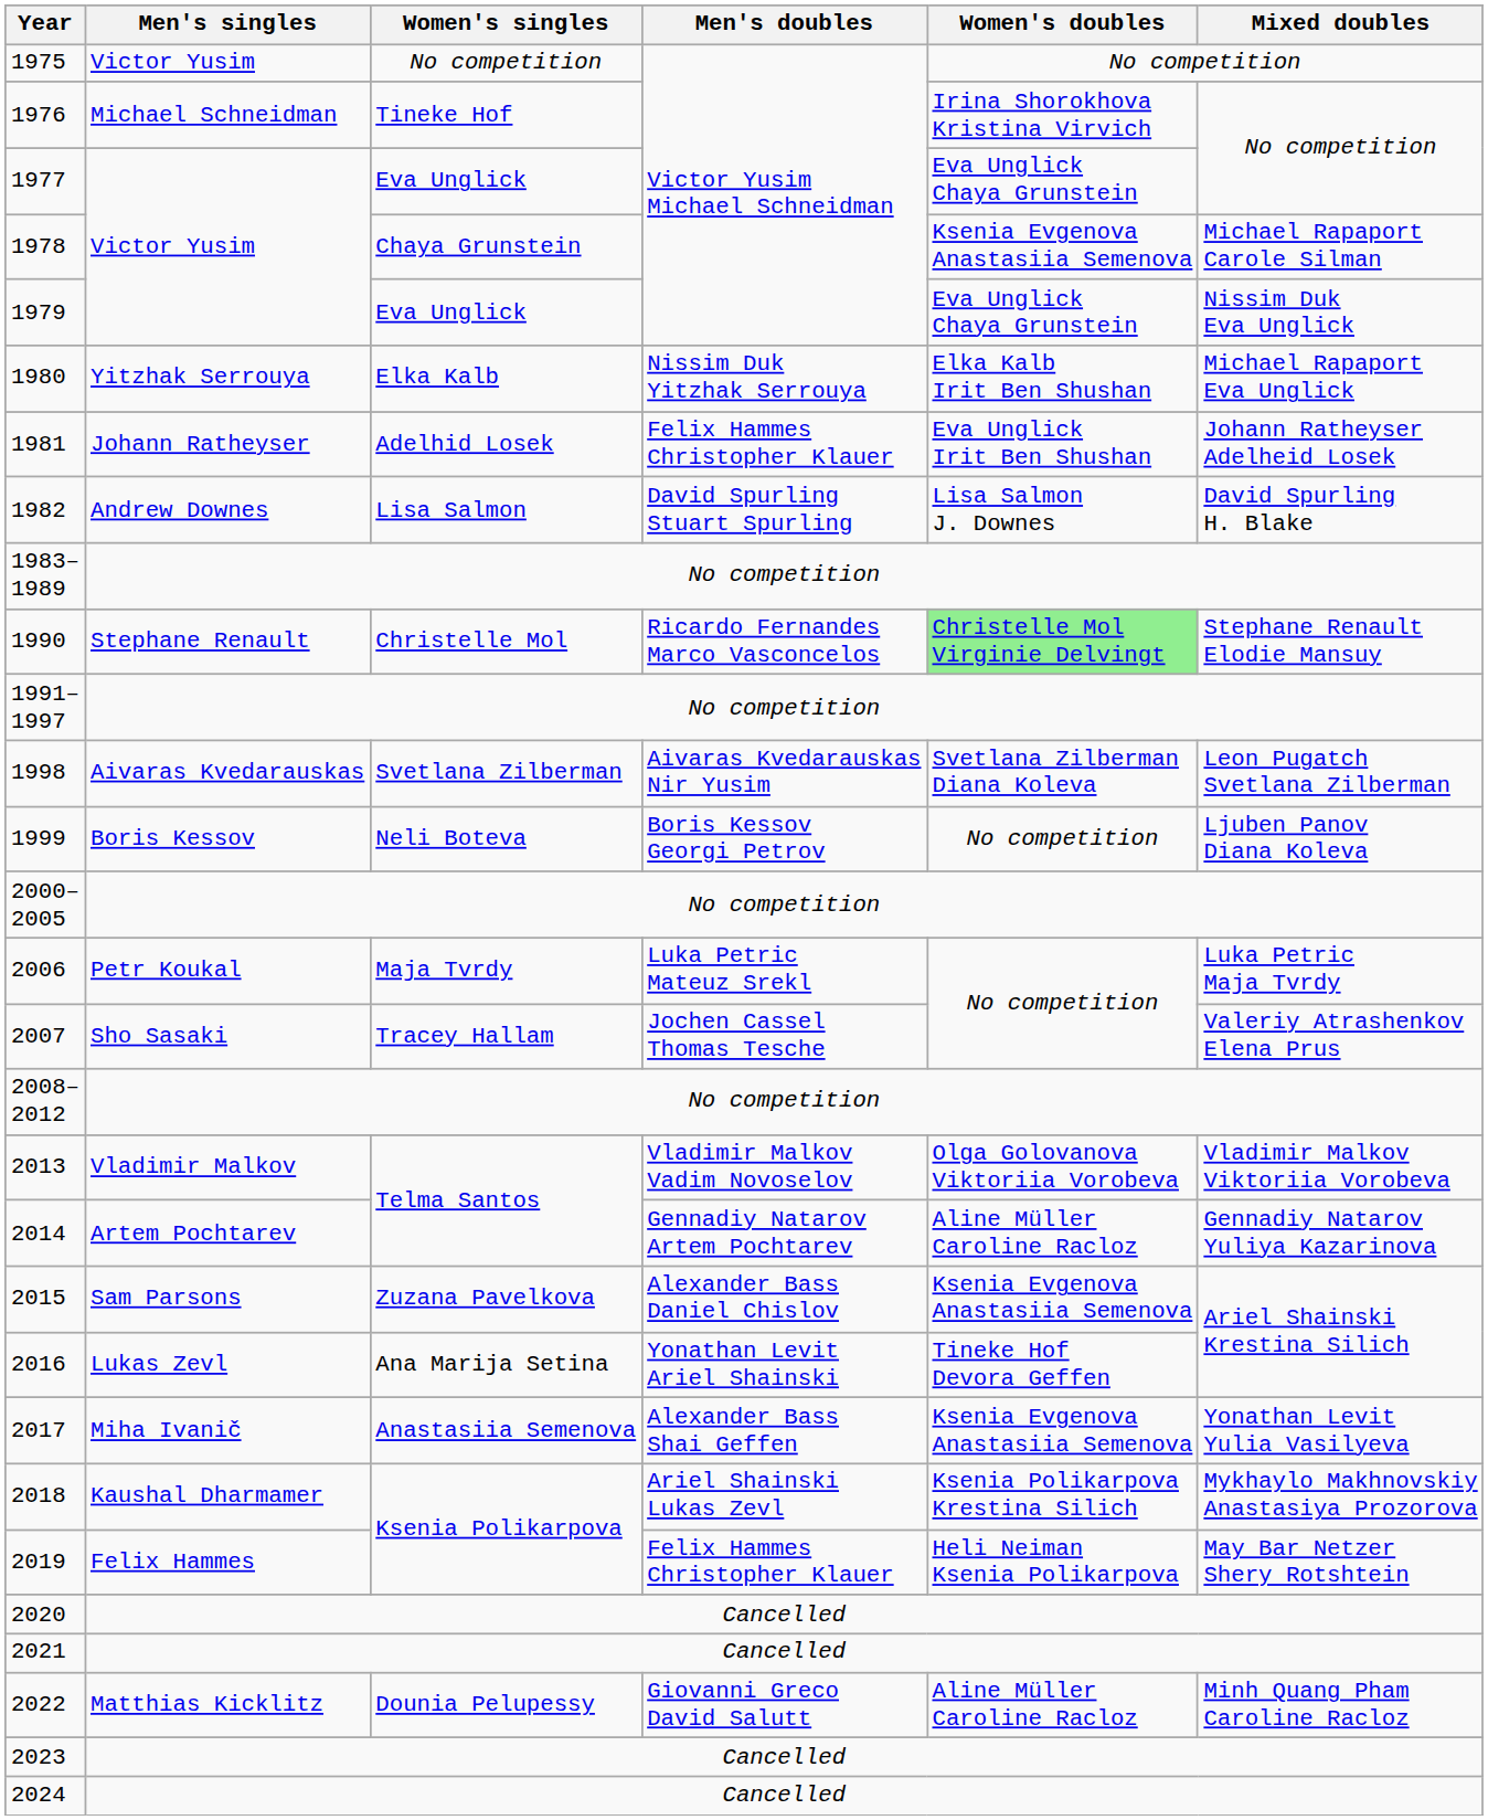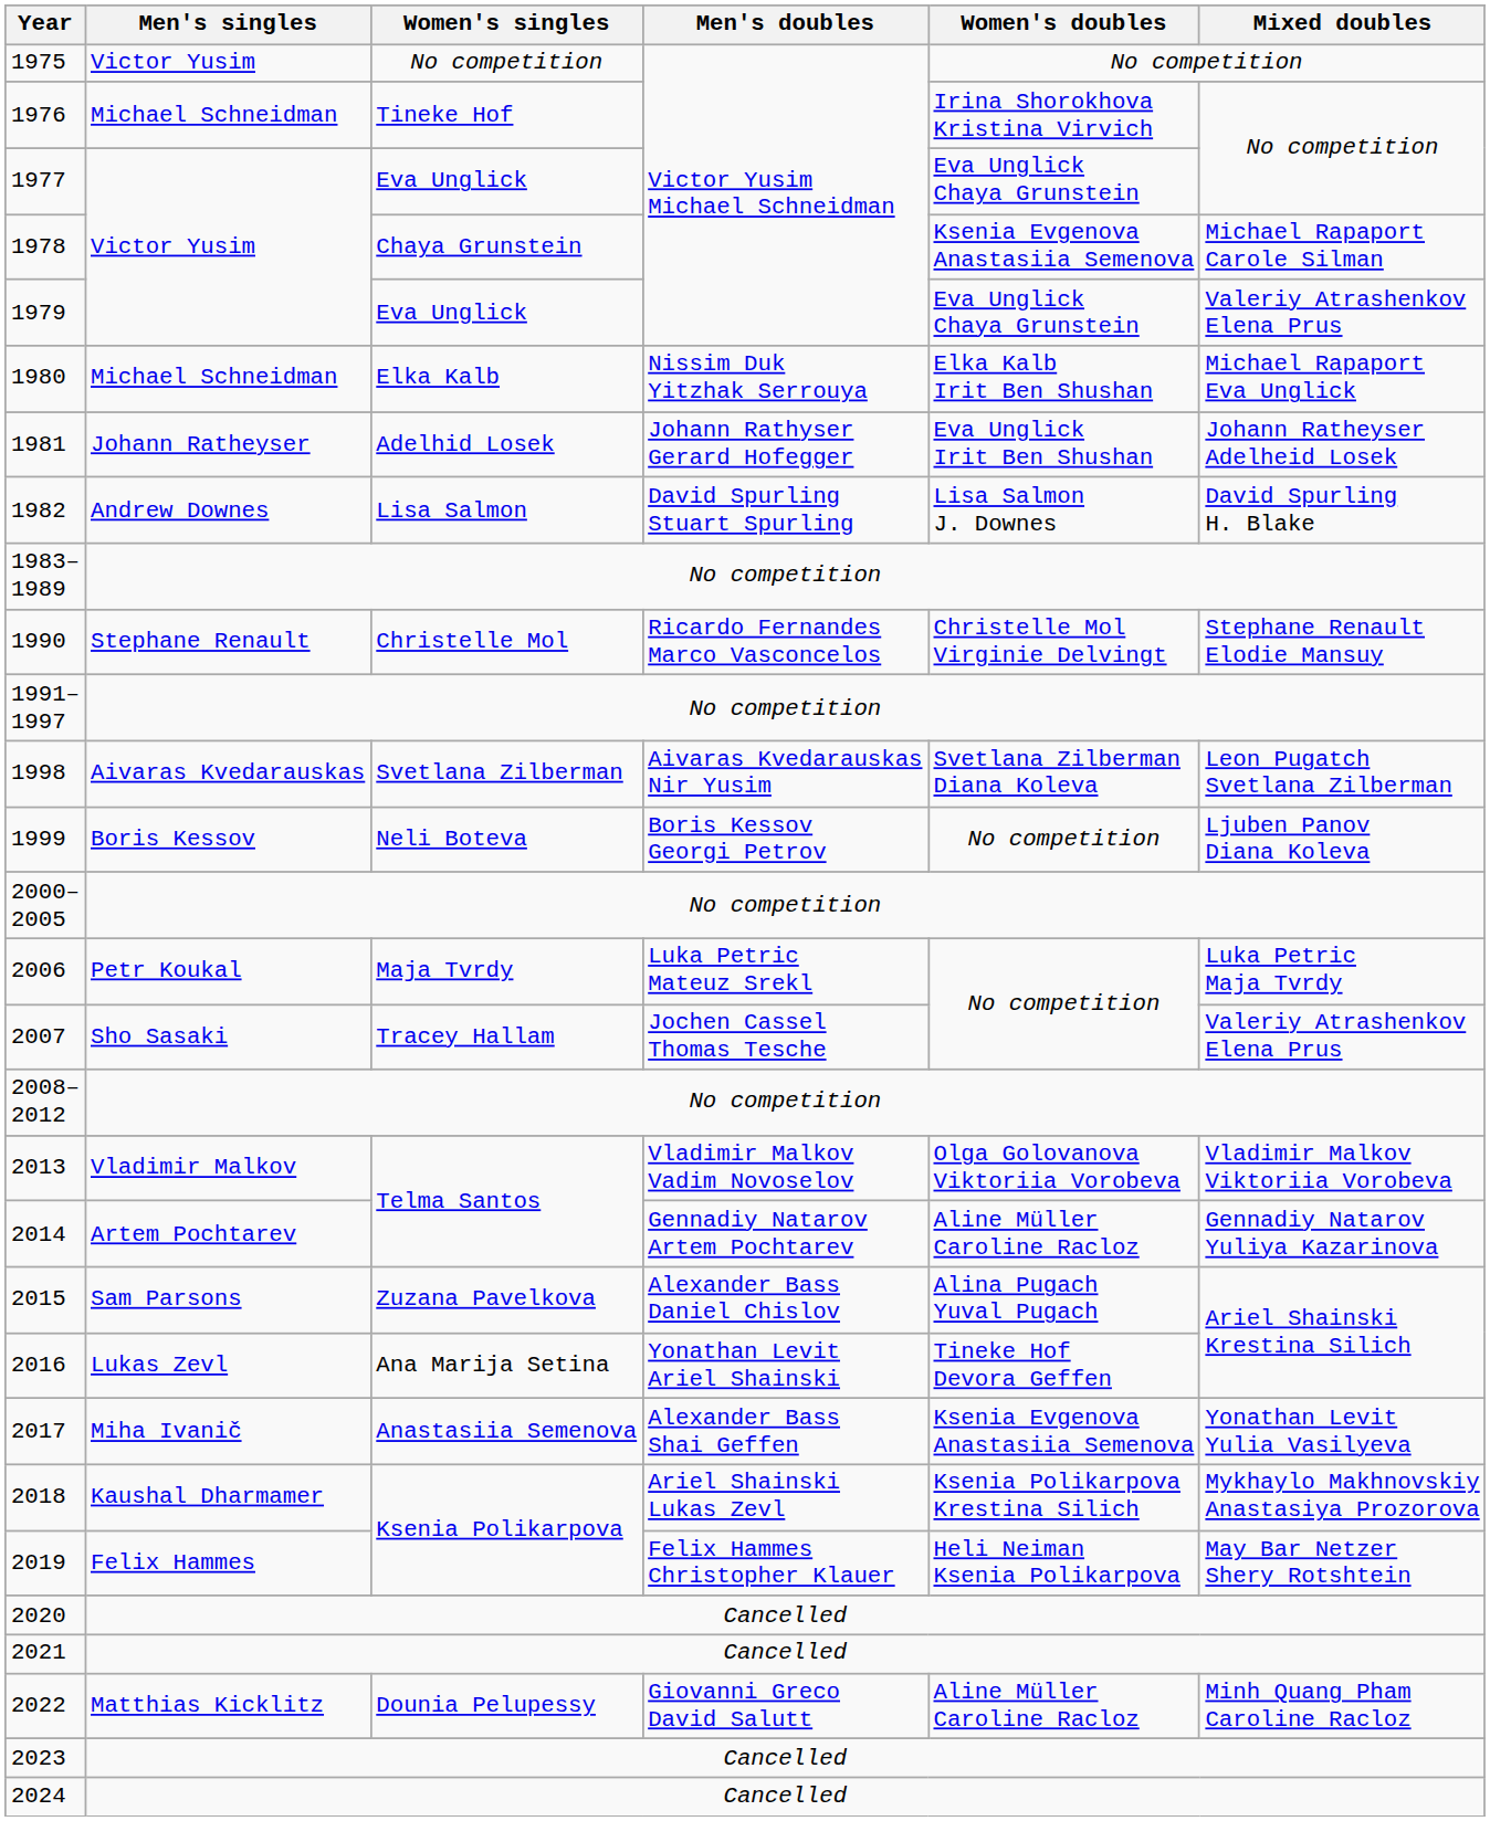 <table class=wikitable style="font-size:90%;">
 <tr>
 <th>Year</th>
 <th>Men's singles</th>
 <th>Women's singles</th>
 <th>Men's doubles</th>
 <th>Women's doubles</th>
 <th>Mixed doubles</th>
 </tr>
 <tr>
 <td>1975</td>
 <td> <a href='#'>Victor Yusim</a></td>
 <td align=center><em>No competition</em></td>
 <td rowspan=5> <a href='#'>Victor Yusim</a><br> <a href='#'>Michael Schneidman</a></td>
 <td align=center colspan=2><em>No competition</em></td>
 </tr>
 <tr>
 <td>1976</td>
 <td> <a href='#'>Michael Schneidman</a></td>
 <td> <a href='#'>Tineke Hof</a></td>
 <td> <a href='#'>Irina Shorokhova</a><br> <a href='#'>Kristina Virvich</a></td>
 <td align=center rowspan=2><em>No competition</em></td>
 </tr>
 <tr>
 <td>1977</td>
 <td rowspan=3> <a href='#'>Victor Yusim</a></td>
 <td> <a href='#'>Eva Unglick</a></td>
 <td> <a href='#'>Eva Unglick</a><br> <a href='#'>Chaya Grunstein</a></td>
 </tr>
 <tr>
 <td>1978</td>
 <td> <a href='#'>Chaya Grunstein</a></td>
 <td> <a href='#'>Ksenia Evgenova</a><br> <a href='#'>Anastasiia Semenova</a></td>
 <td> <a href='#'>Michael Rapaport</a><br> <a href='#'>Carole Silman</a></td>
 </tr>
 <tr>
 <td>1979</td>
 <td> <a href='#'>Eva Unglick</a></td>
 <td> <a href='#'>Eva Unglick</a><br> <a href='#'>Chaya Grunstein</a></td>
-<td> <a href='#'>Nissim Duk</a><br> <a href='#'>Eva Unglick</a></td>
+<td> <a href='#'>Valeriy Atrashenkov</a><br> <a href='#'>Elena Prus</a></td>
 </tr>
 <tr>
 <td>1980</td>
-<td> <a href='#'>Yitzhak Serrouya</a></td>
+<td> <a href='#'>Michael Schneidman</a></td>
 <td> <a href='#'>Elka Kalb</a></td>
 <td> <a href='#'>Nissim Duk</a><br> <a href='#'>Yitzhak Serrouya</a></td>
 <td> <a href='#'>Elka Kalb</a><br> <a href='#'>Irit Ben Shushan</a></td>
 <td> <a href='#'>Michael Rapaport</a><br> <a href='#'>Eva Unglick</a></td>
 </tr>
 <tr>
 <td>1981</td>
 <td> <a href='#'>Johann Ratheyser</a></td>
 <td> <a href='#'>Adelhid Losek</a></td>
-<td> <a href='#'>Felix Hammes</a><br> <a href='#'>Christopher Klauer</a></td>
+<td> <a href='#'>Johann Rathyser</a><br> <a href='#'>Gerard Hofegger</a></td>
 <td> <a href='#'>Eva Unglick</a><br> <a href='#'>Irit Ben Shushan</a></td>
 <td> <a href='#'>Johann Ratheyser</a><br> <a href='#'>Adelheid Losek</a></td>
 </tr>
 <tr>
 <td>1982</td>
 <td> <a href='#'>Andrew Downes</a></td>
 <td> <a href='#'>Lisa Salmon</a></td>
 <td> <a href='#'>David Spurling</a><br> <a href='#'>Stuart Spurling</a></td>
 <td> <a href='#'>Lisa Salmon</a><br> J. Downes</td>
 <td> <a href='#'>David Spurling</a><br> H. Blake</td>
 </tr>
 <tr>
 <td>1983–<br>1989</td>
 <td colspan=5 align=center><em>No competition</em></td>
 </tr>
 <tr>
 <td>1990</td>
 <td> <a href='#'>Stephane Renault</a></td>
 <td> <a href='#'>Christelle Mol</a></td>
 <td> <a href='#'>Ricardo Fernandes</a><br> <a href='#'>Marco Vasconcelos</a></td>
-<td style="background: lightgreen;"> <a href='#'>Christelle Mol</a><br> <a href='#'>Virginie Delvingt</a></td>
+<td> <a href='#'>Christelle Mol</a><br> <a href='#'>Virginie Delvingt</a></td>
 <td> <a href='#'>Stephane Renault</a><br> <a href='#'>Elodie Mansuy</a></td>
 </tr>
 <tr>
 <td>1991–<br>1997</td>
 <td colspan=5 align=center><em>No competition</em></td>
 </tr>
 <tr>
 <td>1998</td>
 <td> <a href='#'>Aivaras Kvedarauskas</a></td>
 <td> <a href='#'>Svetlana Zilberman</a></td>
 <td> <a href='#'>Aivaras Kvedarauskas</a><br> <a href='#'>Nir Yusim</a></td>
 <td> <a href='#'>Svetlana Zilberman</a><br> <a href='#'>Diana Koleva</a></td>
 <td> <a href='#'>Leon Pugatch</a><br> <a href='#'>Svetlana Zilberman</a></td>
 </tr>
 <tr>
 <td>1999</td>
 <td> <a href='#'>Boris Kessov</a></td>
 <td> <a href='#'>Neli Boteva</a></td>
 <td> <a href='#'>Boris Kessov</a><br> <a href='#'>Georgi Petrov</a></td>
 <td align=center><em>No competition</em></td>
 <td> <a href='#'>Ljuben Panov</a><br> <a href='#'>Diana Koleva</a></td>
 </tr>
 <tr>
 <td>2000–<br>2005</td>
 <td colspan=5 align=center><em>No competition</em></td>
 </tr>
 <tr>
 <td>2006</td>
 <td> <a href='#'>Petr Koukal</a></td>
 <td> <a href='#'>Maja Tvrdy</a></td>
 <td> <a href='#'>Luka Petric</a><br> <a href='#'>Mateuz Srekl</a></td>
 <td align=center rowspan=2><em>No competition</em></td>
 <td> <a href='#'>Luka Petric</a><br> <a href='#'>Maja Tvrdy</a></td>
 </tr>
 <tr>
 <td>2007</td>
 <td> <a href='#'>Sho Sasaki</a></td>
 <td> <a href='#'>Tracey Hallam</a></td>
 <td> <a href='#'>Jochen Cassel</a><br> <a href='#'>Thomas Tesche</a></td>
 <td> <a href='#'>Valeriy Atrashenkov</a><br> <a href='#'>Elena Prus</a></td>
 </tr>
 <tr>
 <td>2008–<br>2012</td>
 <td colspan=5 align=center><em>No competition</em></td>
 </tr>
 <tr>
 <td>2013</td>
 <td> <a href='#'>Vladimir Malkov</a></td>
 <td rowspan=2> <a href='#'>Telma Santos</a></td>
 <td> <a href='#'>Vladimir Malkov</a><br> <a href='#'>Vadim Novoselov</a></td>
 <td> <a href='#'>Olga Golovanova</a><br> <a href='#'>Viktoriia Vorobeva</a></td>
 <td> <a href='#'>Vladimir Malkov</a><br> <a href='#'>Viktoriia Vorobeva</a></td>
 </tr>
 <tr>
 <td>2014</td>
 <td> <a href='#'>Artem Pochtarev</a></td>
 <td> <a href='#'>Gennadiy Natarov</a><br> <a href='#'>Artem Pochtarev</a></td>
 <td> <a href='#'>Aline Müller</a><br> <a href='#'>Caroline Racloz</a></td>
 <td> <a href='#'>Gennadiy Natarov</a><br> <a href='#'>Yuliya Kazarinova</a></td>
 </tr>
 <tr>
 <td>2015</td>
 <td> <a href='#'>Sam Parsons</a></td>
 <td> <a href='#'>Zuzana Pavelkova</a></td>
 <td> <a href='#'>Alexander Bass</a><br> <a href='#'>Daniel Chislov</a></td>
-<td> <a href='#'>Ksenia Evgenova</a><br> <a href='#'>Anastasiia Semenova</a></td>
+<td> <a href='#'>Alina Pugach</a><br> <a href='#'>Yuval Pugach</a></td>
 <td rowspan=2> <a href='#'>Ariel Shainski</a><br> <a href='#'>Krestina Silich</a></td>
 </tr>
 <tr>
 <td>2016</td>
 <td> <a href='#'>Lukas Zevl</a></td>
 <td> Ana Marija Setina</td>
 <td> <a href='#'>Yonathan Levit</a><br> <a href='#'>Ariel Shainski</a></td>
 <td> <a href='#'>Tineke Hof</a><br> <a href='#'>Devora Geffen</a></td>
 </tr>
 <tr>
 <td>2017</td>
 <td> <a href='#'>Miha Ivanič</a></td>
 <td> <a href='#'>Anastasiia Semenova</a></td>
 <td> <a href='#'>Alexander Bass</a><br> <a href='#'>Shai Geffen</a></td>
 <td> <a href='#'>Ksenia Evgenova</a><br> <a href='#'>Anastasiia Semenova</a></td>
 <td> <a href='#'>Yonathan Levit</a><br> <a href='#'>Yulia Vasilyeva</a></td>
 </tr>
 <tr>
 <td>2018</td>
 <td> <a href='#'>Kaushal Dharmamer</a></td>
 <td rowspan=2> <a href='#'>Ksenia Polikarpova</a></td>
 <td> <a href='#'>Ariel Shainski</a><br> <a href='#'>Lukas Zevl</a></td>
 <td> <a href='#'>Ksenia Polikarpova</a><br> <a href='#'>Krestina Silich</a></td>
 <td> <a href='#'>Mykhaylo Makhnovskiy</a><br> <a href='#'>Anastasiya Prozorova</a></td>
 </tr>
 <tr>
 <td>2019</td>
 <td> <a href='#'>Felix Hammes</a></td>
 <td> <a href='#'>Felix Hammes</a><br> <a href='#'>Christopher Klauer</a></td>
 <td> <a href='#'>Heli Neiman</a><br> <a href='#'>Ksenia Polikarpova</a></td>
 <td> <a href='#'>May Bar Netzer</a><br> <a href='#'>Shery Rotshtein</a></td>
 </tr>
 <tr>
 <td>2020</td>
 <td colspan="5" align="center"><em>Cancelled</em></td>
 </tr>
 <tr>
 <td>2021</td>
 <td colspan="5" align="center"><em>Cancelled</em></td>
 </tr>
 <tr>
 <td>2022</td>
 <td> <a href='#'>Matthias Kicklitz</a></td>
 <td> <a href='#'>Dounia Pelupessy</a></td>
 <td> <a href='#'>Giovanni Greco</a><br> <a href='#'>David Salutt</a></td>
 <td> <a href='#'>Aline Müller</a><br> <a href='#'>Caroline Racloz</a></td>
 <td> <a href='#'>Minh Quang Pham</a><br> <a href='#'>Caroline Racloz</a></td>
 </tr>
 <tr>
 <td>2023</td>
 <td colspan="5" align="center"><em>Cancelled</em></td>
 </tr>
 <tr>
 <td>2024</td>
 <td colspan="5" align="center"><em>Cancelled</em></td>
 </tr>
 </table>
